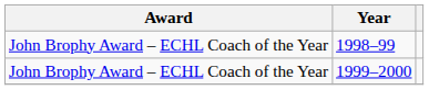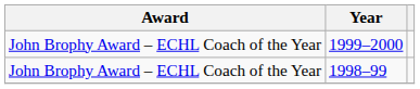 <table class="wikitable">
 <tr>
 <th>Award</th>
 <th>Year</th>
 <th></th>
 </tr>
 <tr>
 <td><a href='#'>John Brophy Award</a> – <a href='#'>ECHL</a> Coach of the Year</td>
-<td><a href='#'>1998–99</a></td>
+<td><a href='#'>1999–2000</a></td>
 <td></td>
 </tr>
 <tr>
 <td><a href='#'>John Brophy Award</a> – <a href='#'>ECHL</a> Coach of the Year</td>
-<td><a href='#'>1999–2000</a></td>
+<td><a href='#'>1998–99</a></td>
 <td></td>
 </tr>
 <tr>
 </tr>
 </table>
